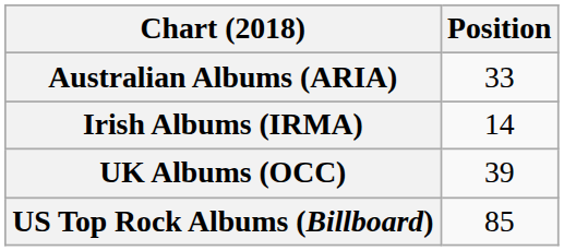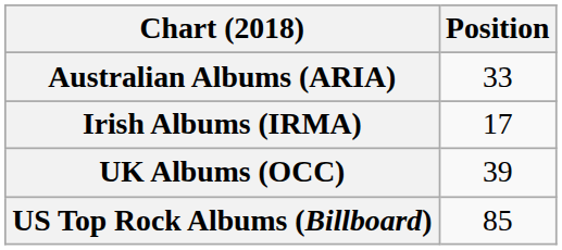 <table class="wikitable sortable plainrowheaders" style="text-align:center">
 <tr>
 <th scope="col">Chart (2018)</th>
 <th scope="col">Position</th>
 </tr>
 <tr>
 <th scope="row">Australian Albums (ARIA)</th>
 <td>33</td>
 </tr>
 <tr>
 <th scope="row">Irish Albums (IRMA)</th>
-<td>14</td>
+<td>17</td>
 </tr>
 <tr>
 <th scope="row">UK Albums (OCC)</th>
 <td>39</td>
 </tr>
 <tr>
 <th scope="row">US Top Rock Albums (<em>Billboard</em>)</th>
 <td>85</td>
 </tr>
 </table>
